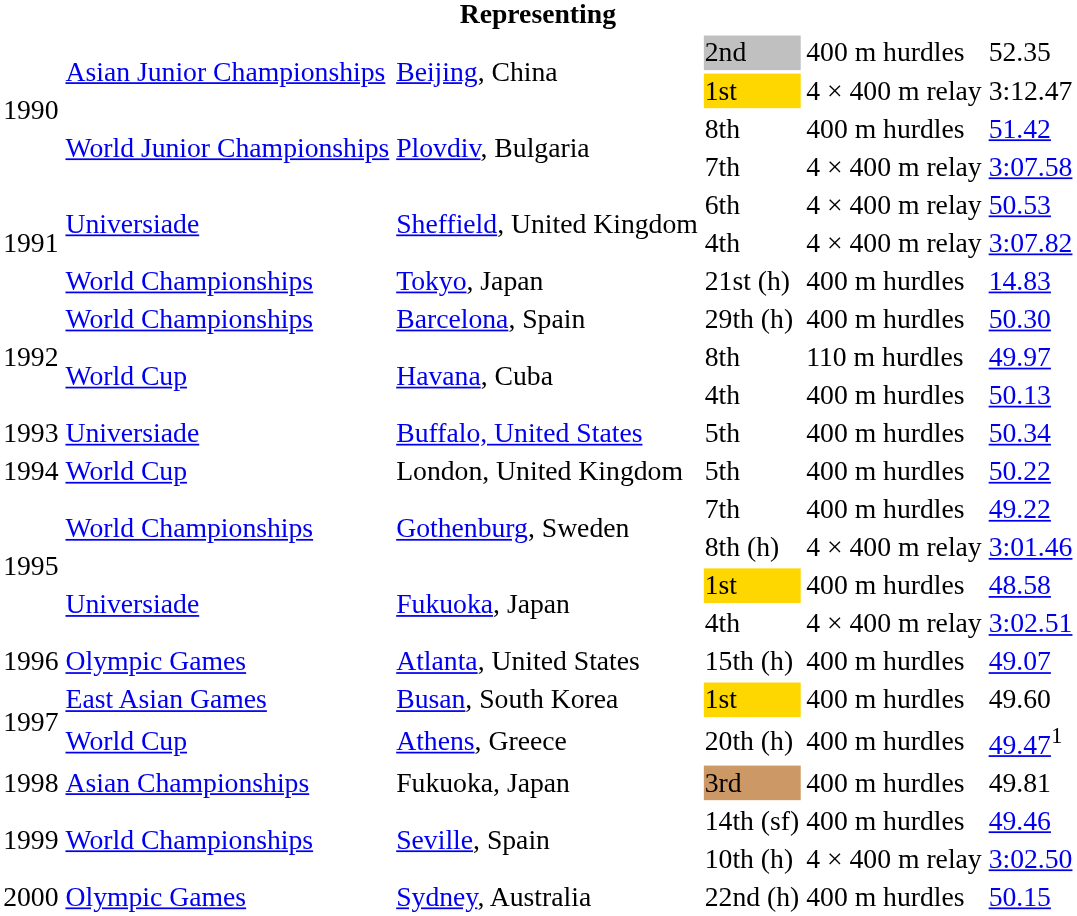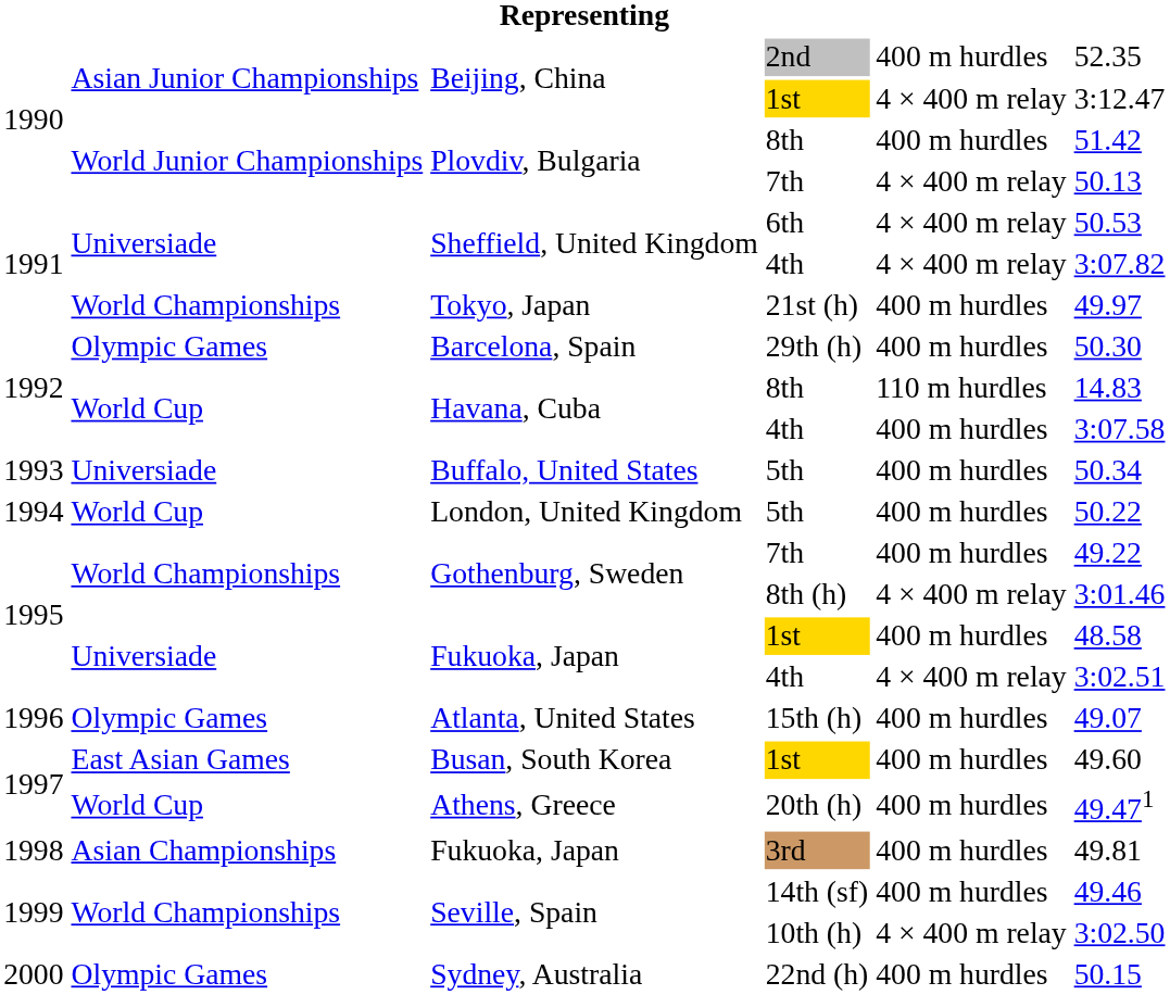 <table>
 <tr>
 <th colspan="6">Representing </th>
 </tr>
 <tr>
 <td rowspan=4>1990</td>
 <td rowspan=2><a href='#'>Asian Junior Championships</a></td>
 <td rowspan=2><a href='#'>Beijing</a>, China</td>
 <td bgcolor=silver>2nd</td>
 <td>400 m hurdles</td>
 <td>52.35</td>
 </tr>
 <tr>
 <td bgcolor=gold>1st</td>
 <td>4 × 400 m relay</td>
 <td>3:12.47</td>
 </tr>
 <tr>
 <td rowspan=2><a href='#'>World Junior Championships</a></td>
 <td rowspan=2><a href='#'>Plovdiv</a>, Bulgaria</td>
 <td>8th</td>
 <td>400 m hurdles</td>
 <td><a href='#'>51.42</a></td>
 </tr>
 <tr>
 <td>7th</td>
 <td>4 × 400 m relay</td>
-<td><a href='#'>3:07.58</a></td>
+<td><a href='#'>50.13</a></td>
 </tr>
 <tr>
 <td rowspan=3>1991</td>
 <td rowspan=2><a href='#'>Universiade</a></td>
 <td rowspan=2><a href='#'>Sheffield</a>, United Kingdom</td>
 <td>6th</td>
 <td>4 × 400 m relay</td>
 <td><a href='#'>50.53</a></td>
 </tr>
 <tr>
 <td>4th</td>
 <td>4 × 400 m relay</td>
 <td><a href='#'>3:07.82</a></td>
 </tr>
 <tr>
 <td><a href='#'>World Championships</a></td>
 <td><a href='#'>Tokyo</a>, Japan</td>
 <td>21st (h)</td>
 <td>400 m hurdles</td>
-<td><a href='#'>14.83</a></td>
+<td><a href='#'>49.97</a></td>
 </tr>
 <tr>
 <td rowspan=3>1992</td>
-<td><a href='#'>World Championships</a></td>
+<td><a href='#'>Olympic Games</a></td>
 <td><a href='#'>Barcelona</a>, Spain</td>
 <td>29th (h)</td>
 <td>400 m hurdles</td>
 <td><a href='#'>50.30</a></td>
 </tr>
 <tr>
 <td rowspan=2><a href='#'>World Cup</a></td>
 <td rowspan=2><a href='#'>Havana</a>, Cuba</td>
 <td>8th</td>
 <td>110 m hurdles</td>
-<td><a href='#'>49.97</a></td>
+<td><a href='#'>14.83</a></td>
 </tr>
 <tr>
 <td>4th</td>
 <td>400 m hurdles</td>
-<td><a href='#'>50.13</a></td>
+<td><a href='#'>3:07.58</a></td>
 </tr>
 <tr>
 <td>1993</td>
 <td><a href='#'>Universiade</a></td>
 <td><a href='#'>Buffalo, United States</a></td>
 <td>5th</td>
 <td>400 m hurdles</td>
 <td><a href='#'>50.34</a></td>
 </tr>
 <tr>
 <td>1994</td>
 <td><a href='#'>World Cup</a></td>
 <td>London, United Kingdom</td>
 <td>5th</td>
 <td>400 m hurdles</td>
 <td><a href='#'>50.22</a></td>
 </tr>
 <tr>
 <td rowspan=4>1995</td>
 <td rowspan=2><a href='#'>World Championships</a></td>
 <td rowspan=2><a href='#'>Gothenburg</a>, Sweden</td>
 <td>7th</td>
 <td>400 m hurdles</td>
 <td><a href='#'>49.22</a></td>
 </tr>
 <tr>
 <td>8th (h)</td>
 <td>4 × 400 m relay</td>
 <td><a href='#'>3:01.46</a></td>
 </tr>
 <tr>
 <td rowspan=2><a href='#'>Universiade</a></td>
 <td rowspan=2><a href='#'>Fukuoka</a>, Japan</td>
 <td bgcolor=gold>1st</td>
 <td>400 m hurdles</td>
 <td><a href='#'>48.58</a></td>
 </tr>
 <tr>
 <td>4th</td>
 <td>4 × 400 m relay</td>
 <td><a href='#'>3:02.51</a></td>
 </tr>
 <tr>
 <td>1996</td>
 <td><a href='#'>Olympic Games</a></td>
 <td><a href='#'>Atlanta</a>, United States</td>
 <td>15th (h)</td>
 <td>400 m hurdles</td>
 <td><a href='#'>49.07</a></td>
 </tr>
 <tr>
 <td rowspan=2>1997</td>
 <td><a href='#'>East Asian Games</a></td>
 <td><a href='#'>Busan</a>, South Korea</td>
 <td bgcolor=gold>1st</td>
 <td>400 m hurdles</td>
 <td>49.60</td>
 </tr>
 <tr>
 <td><a href='#'>World Cup</a></td>
 <td><a href='#'>Athens</a>, Greece</td>
 <td>20th (h)</td>
 <td>400 m hurdles</td>
 <td><a href='#'>49.47</a><sup>1</sup></td>
 </tr>
 <tr>
 <td>1998</td>
 <td><a href='#'>Asian Championships</a></td>
 <td>Fukuoka, Japan</td>
 <td bgcolor=cc9966>3rd</td>
 <td>400 m hurdles</td>
 <td>49.81</td>
 </tr>
 <tr>
 <td rowspan=2>1999</td>
 <td rowspan=2><a href='#'>World Championships</a></td>
 <td rowspan=2><a href='#'>Seville</a>, Spain</td>
 <td>14th (sf)</td>
 <td>400 m hurdles</td>
 <td><a href='#'>49.46</a></td>
 </tr>
 <tr>
 <td>10th (h)</td>
 <td>4 × 400 m relay</td>
 <td><a href='#'>3:02.50</a></td>
 </tr>
 <tr>
 <td>2000</td>
 <td><a href='#'>Olympic Games</a></td>
 <td><a href='#'>Sydney</a>, Australia</td>
 <td>22nd (h)</td>
 <td>400 m hurdles</td>
 <td><a href='#'>50.15</a></td>
 </tr>
 </table>
